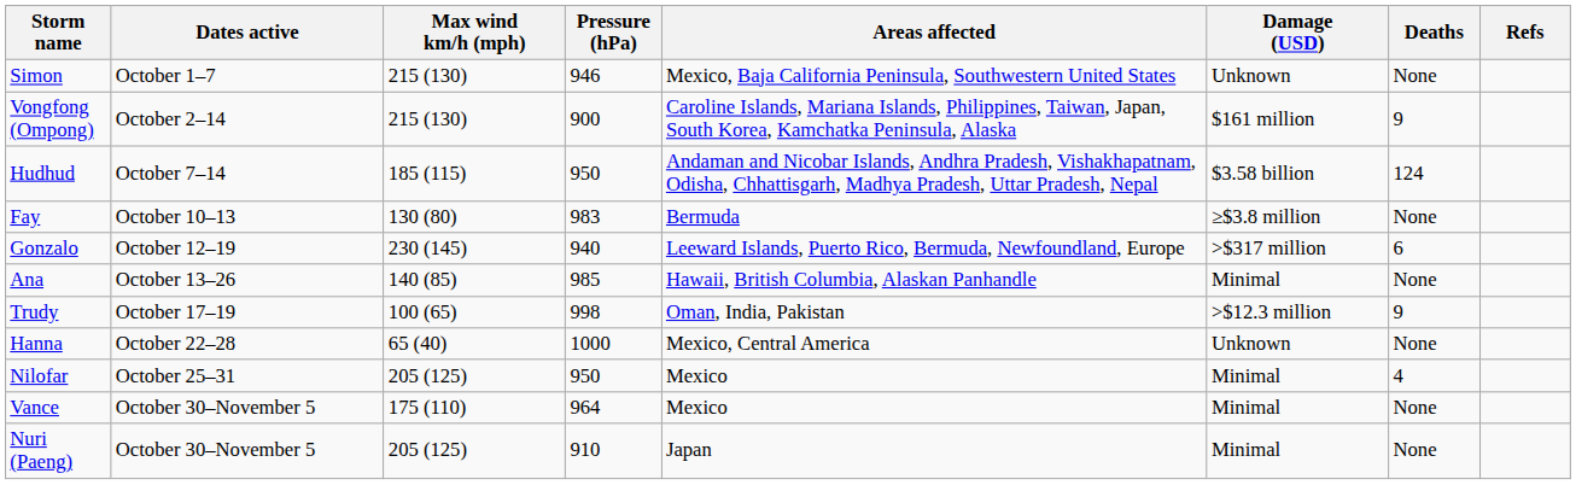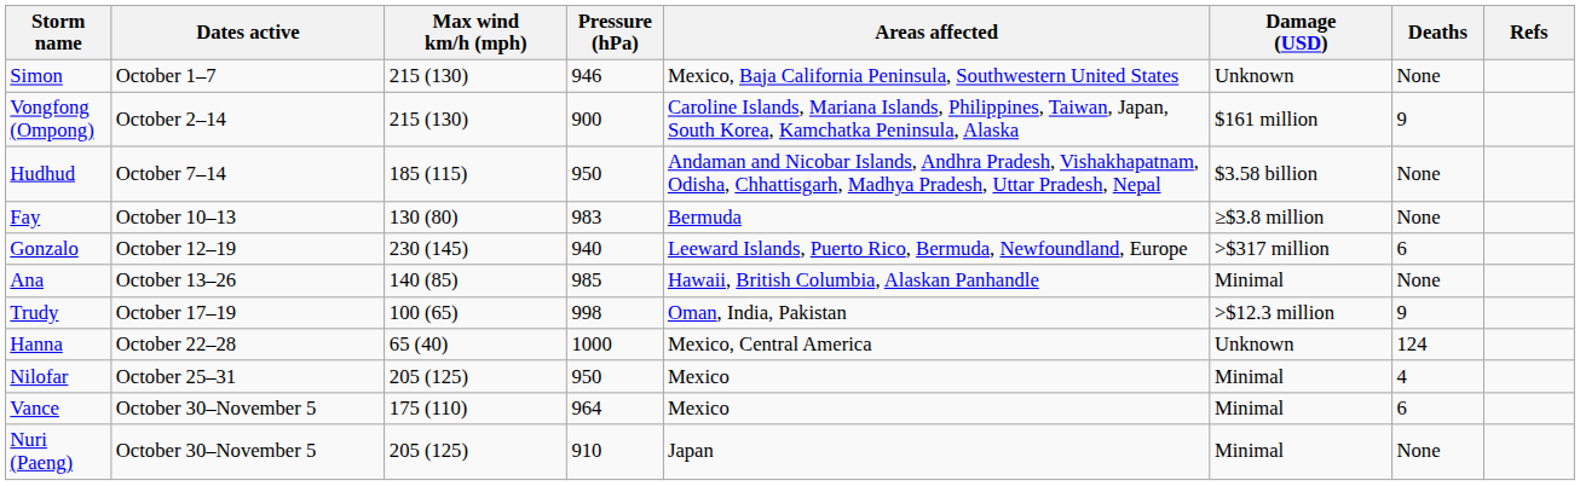 <table class="wikitable sortable">
 <tr>
 <th width="5%">Storm name</th>
 <th width="15%">Dates active</th>
 <th width="10%">Max wind<br>km/h (mph)</th>
 <th width="5%">Pressure<br>(hPa)</th>
 <th width="30%">Areas affected</th>
 <th width="10%">Damage<br>(<a href='#'>USD</a>)</th>
 <th width="5%">Deaths</th>
 <th width="5%">Refs</th>
 </tr>
 <tr>
 <td><a href='#'>Simon</a></td>
 <td>October 1–7</td>
 <td>215 (130)</td>
 <td>946</td>
 <td>Mexico, <a href='#'>Baja California Peninsula</a>, <a href='#'>Southwestern United States</a></td>
 <td>Unknown</td>
 <td>None</td>
 <td></td>
 </tr>
 <tr>
 <td><a href='#'>Vongfong (Ompong)</a></td>
 <td>October 2–14</td>
 <td>215 (130)</td>
 <td>900</td>
 <td><a href='#'>Caroline Islands</a>, <a href='#'>Mariana Islands</a>, <a href='#'>Philippines</a>, <a href='#'>Taiwan</a>, Japan, <a href='#'>South Korea</a>, <a href='#'>Kamchatka Peninsula</a>, <a href='#'>Alaska</a></td>
 <td>$161 million</td>
 <td>9</td>
 <td></td>
 </tr>
 <tr>
 <td><a href='#'>Hudhud</a></td>
 <td>October 7–14</td>
 <td>185 (115)</td>
 <td>950</td>
 <td><a href='#'>Andaman and Nicobar Islands</a>, <a href='#'>Andhra Pradesh</a>, <a href='#'>Vishakhapatnam</a>, <a href='#'>Odisha</a>, <a href='#'>Chhattisgarh</a>, <a href='#'>Madhya Pradesh</a>, <a href='#'>Uttar Pradesh</a>, <a href='#'>Nepal</a></td>
 <td>$3.58 billion</td>
-<td>124</td>
+<td>None</td>
 <td></td>
 </tr>
 <tr>
 <td><a href='#'>Fay</a></td>
 <td>October 10–13</td>
 <td>130 (80)</td>
 <td>983</td>
 <td><a href='#'>Bermuda</a></td>
 <td>≥$3.8 million</td>
 <td>None</td>
 <td></td>
 </tr>
 <tr>
 <td><a href='#'>Gonzalo</a></td>
 <td>October 12–19</td>
 <td>230 (145)</td>
 <td>940</td>
 <td><a href='#'>Leeward Islands</a>, <a href='#'>Puerto Rico</a>, <a href='#'>Bermuda</a>, <a href='#'>Newfoundland</a>, Europe</td>
 <td>>$317 million</td>
 <td>6</td>
 <td></td>
 </tr>
 <tr>
 <td><a href='#'>Ana</a></td>
 <td>October 13–26</td>
 <td>140 (85)</td>
 <td>985</td>
 <td><a href='#'>Hawaii</a>, <a href='#'>British Columbia</a>, <a href='#'>Alaskan Panhandle</a></td>
 <td>Minimal</td>
 <td>None</td>
 <td></td>
 </tr>
 <tr>
 <td><a href='#'>Trudy</a></td>
 <td>October 17–19</td>
 <td>100 (65)</td>
 <td>998</td>
 <td><a href='#'>Oman</a>, India, Pakistan</td>
 <td>>$12.3 million</td>
 <td>9</td>
 <td></td>
 </tr>
 <tr>
 <td><a href='#'>Hanna</a></td>
 <td>October 22–28</td>
 <td>65 (40)</td>
 <td>1000</td>
 <td>Mexico, Central America</td>
 <td>Unknown</td>
-<td>None</td>
+<td>124</td>
 <td></td>
 </tr>
 <tr>
 <td><a href='#'>Nilofar</a></td>
 <td>October 25–31</td>
 <td>205 (125)</td>
 <td>950</td>
 <td>Mexico</td>
 <td>Minimal</td>
 <td>4</td>
 <td></td>
 </tr>
 <tr>
 <td><a href='#'>Vance</a></td>
 <td>October 30–November 5</td>
 <td>175 (110)</td>
 <td>964</td>
 <td>Mexico</td>
 <td>Minimal</td>
-<td>None</td>
+<td>6</td>
 <td></td>
 </tr>
 <tr>
 <td><a href='#'>Nuri (Paeng)</a></td>
 <td>October 30–November 5</td>
 <td>205 (125)</td>
 <td>910</td>
 <td>Japan</td>
 <td>Minimal</td>
 <td>None</td>
 <td></td>
 </tr>
 </table>
